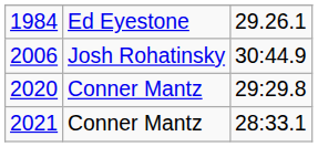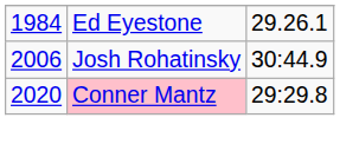 <table class="wikitable">
 <tr>
 </tr>
 <tr>
 <td><a href='#'>1984</a></td>
 <td><a href='#'>Ed Eyestone</a></td>
 <td>29.26.1</td>
 </tr>
 <tr>
 <td><a href='#'>2006</a></td>
 <td><a href='#'>Josh Rohatinsky</a></td>
 <td>30:44.9</td>
 </tr>
 <tr>
 <td><a href='#'>2020</a></td>
-<td><a href='#'>Conner Mantz</a></td>
+<td style="background: pink;"><a href='#'>Conner Mantz</a></td>
 <td>29:29.8</td>
 </tr>
-<tr>
-<td><a href='#'>2021</a></td>
-<td>Conner Mantz</td>
-<td>28:33.1</td>
-</tr>
 </table>
